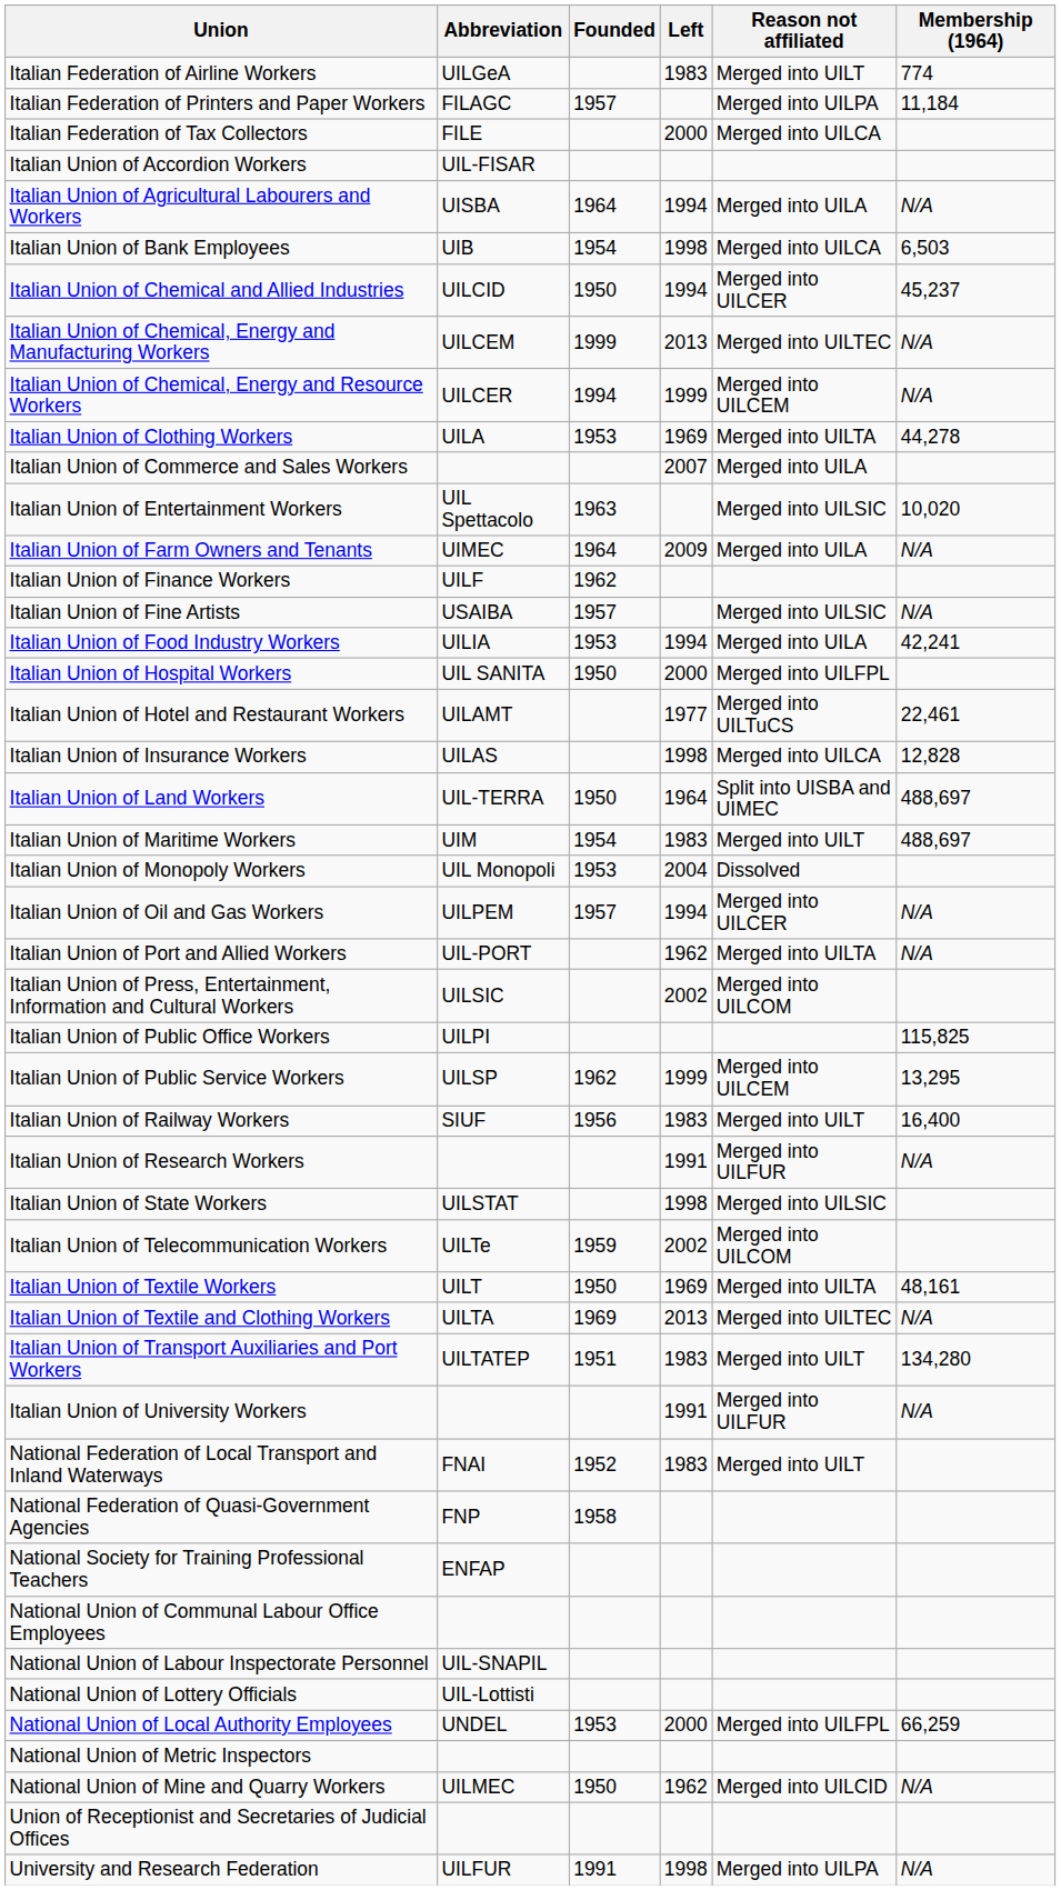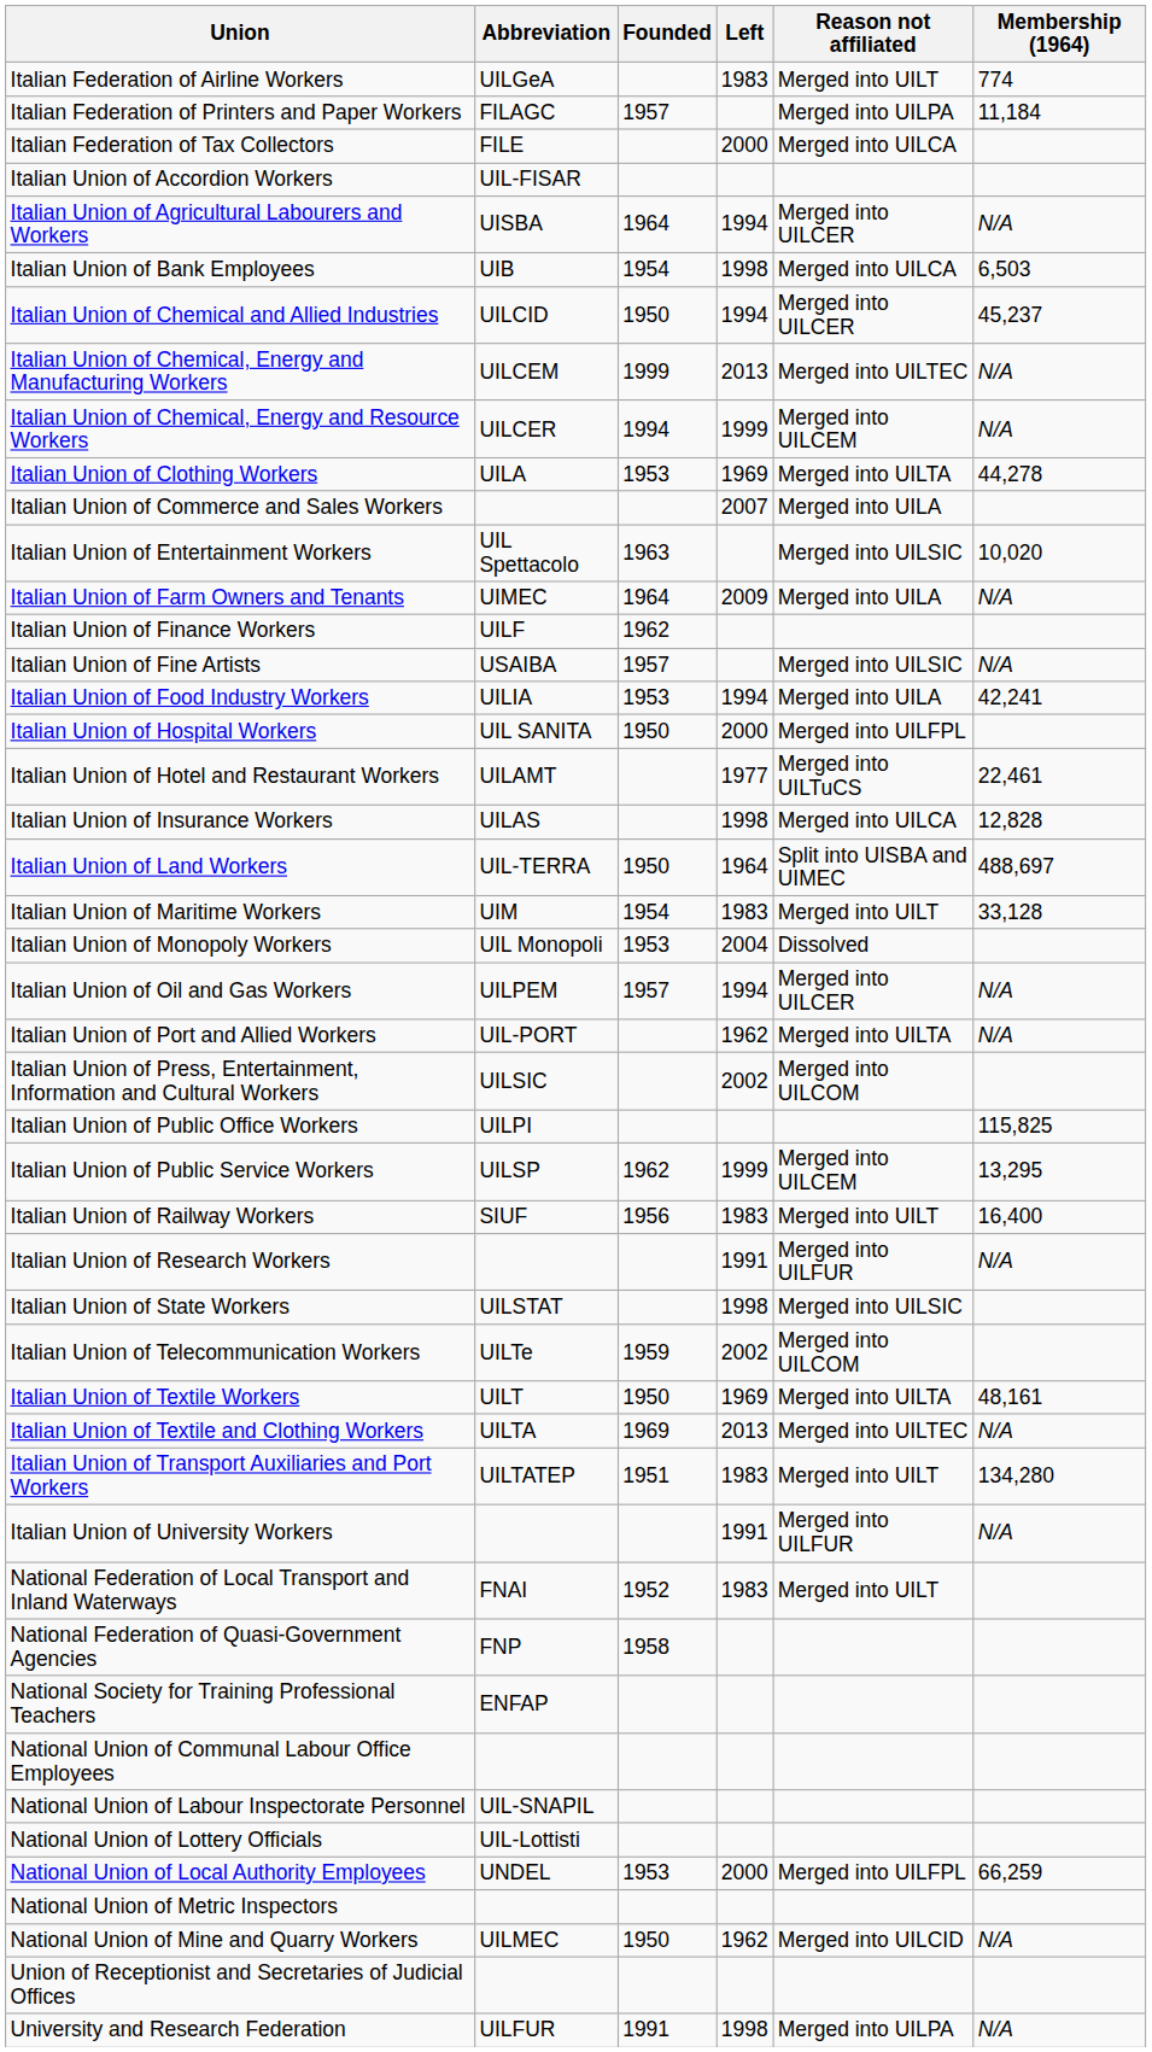 <table class="wikitable sortable">
 <tr>
 <th>Union</th>
 <th>Abbreviation</th>
 <th>Founded</th>
 <th>Left</th>
 <th>Reason not affiliated</th>
 <th>Membership (1964)</th>
 </tr>
 <tr>
 <td>Italian Federation of Airline Workers</td>
 <td>UILGeA</td>
 <td></td>
 <td>1983</td>
 <td>Merged into UILT</td>
 <td>774</td>
 </tr>
 <tr>
 <td>Italian Federation of Printers and Paper Workers</td>
 <td>FILAGC</td>
 <td>1957</td>
 <td></td>
 <td>Merged into UILPA</td>
 <td>11,184</td>
 </tr>
 <tr>
 <td>Italian Federation of Tax Collectors</td>
 <td>FILE</td>
 <td></td>
 <td>2000</td>
 <td>Merged into UILCA</td>
 <td></td>
 </tr>
 <tr>
 <td>Italian Union of Accordion Workers</td>
 <td>UIL-FISAR</td>
 <td></td>
 <td></td>
 <td></td>
 <td></td>
 </tr>
 <tr>
 <td><a href='#'>Italian Union of Agricultural Labourers and Workers</a></td>
 <td>UISBA</td>
 <td>1964</td>
 <td>1994</td>
-<td>Merged into UILA</td>
+<td>Merged into UILCER</td>
 <td><em>N/A</em></td>
 </tr>
 <tr>
 <td>Italian Union of Bank Employees</td>
 <td>UIB</td>
 <td>1954</td>
 <td>1998</td>
 <td>Merged into UILCA</td>
 <td>6,503</td>
 </tr>
 <tr>
 <td><a href='#'>Italian Union of Chemical and Allied Industries</a></td>
 <td>UILCID</td>
 <td>1950</td>
 <td>1994</td>
 <td>Merged into UILCER</td>
 <td>45,237</td>
 </tr>
 <tr>
 <td><a href='#'>Italian Union of Chemical, Energy and Manufacturing Workers</a></td>
 <td>UILCEM</td>
 <td>1999</td>
 <td>2013</td>
 <td>Merged into UILTEC</td>
 <td><em>N/A</em></td>
 </tr>
 <tr>
 <td><a href='#'>Italian Union of Chemical, Energy and Resource Workers</a></td>
 <td>UILCER</td>
 <td>1994</td>
 <td>1999</td>
 <td>Merged into UILCEM</td>
 <td><em>N/A</em></td>
 </tr>
 <tr>
 <td><a href='#'>Italian Union of Clothing Workers</a></td>
 <td>UILA</td>
 <td>1953</td>
 <td>1969</td>
 <td>Merged into UILTA</td>
 <td>44,278</td>
 </tr>
 <tr>
 <td>Italian Union of Commerce and Sales Workers</td>
 <td></td>
 <td></td>
 <td>2007</td>
 <td>Merged into UILA</td>
 <td></td>
 </tr>
 <tr>
 <td>Italian Union of Entertainment Workers</td>
 <td>UIL Spettacolo</td>
 <td>1963</td>
 <td></td>
 <td>Merged into UILSIC</td>
 <td>10,020</td>
 </tr>
 <tr>
 <td><a href='#'>Italian Union of Farm Owners and Tenants</a></td>
 <td>UIMEC</td>
 <td>1964</td>
 <td>2009</td>
 <td>Merged into UILA</td>
 <td><em>N/A</em></td>
 </tr>
 <tr>
 <td>Italian Union of Finance Workers</td>
 <td>UILF</td>
 <td>1962</td>
 <td></td>
 <td></td>
 <td></td>
 </tr>
 <tr>
 <td>Italian Union of Fine Artists</td>
 <td>USAIBA</td>
 <td>1957</td>
 <td></td>
 <td>Merged into UILSIC</td>
 <td><em>N/A</em></td>
 </tr>
 <tr>
 <td><a href='#'>Italian Union of Food Industry Workers</a></td>
 <td>UILIA</td>
 <td>1953</td>
 <td>1994</td>
 <td>Merged into UILA</td>
 <td>42,241</td>
 </tr>
 <tr>
 <td><a href='#'>Italian Union of Hospital Workers</a></td>
 <td>UIL SANITA</td>
 <td>1950</td>
 <td>2000</td>
 <td>Merged into UILFPL</td>
 <td></td>
 </tr>
 <tr>
 <td>Italian Union of Hotel and Restaurant Workers</td>
 <td>UILAMT</td>
 <td></td>
 <td>1977</td>
 <td>Merged into UILTuCS</td>
 <td>22,461</td>
 </tr>
 <tr>
 <td>Italian Union of Insurance Workers</td>
 <td>UILAS</td>
 <td></td>
 <td>1998</td>
 <td>Merged into UILCA</td>
 <td>12,828</td>
 </tr>
 <tr>
 <td><a href='#'>Italian Union of Land Workers</a></td>
 <td>UIL-TERRA</td>
 <td>1950</td>
 <td>1964</td>
 <td>Split into UISBA and UIMEC</td>
 <td>488,697</td>
 </tr>
 <tr>
 <td>Italian Union of Maritime Workers</td>
 <td>UIM</td>
 <td>1954</td>
 <td>1983</td>
 <td>Merged into UILT</td>
-<td>488,697</td>
+<td>33,128</td>
 </tr>
 <tr>
 <td>Italian Union of Monopoly Workers</td>
 <td>UIL Monopoli</td>
 <td>1953</td>
 <td>2004</td>
 <td>Dissolved</td>
 <td></td>
 </tr>
 <tr>
 <td>Italian Union of Oil and Gas Workers</td>
 <td>UILPEM</td>
 <td>1957</td>
 <td>1994</td>
 <td>Merged into UILCER</td>
 <td><em>N/A</em></td>
 </tr>
 <tr>
 <td>Italian Union of Port and Allied Workers</td>
 <td>UIL-PORT</td>
 <td></td>
 <td>1962</td>
 <td>Merged into UILTA</td>
 <td><em>N/A</em></td>
 </tr>
 <tr>
 <td>Italian Union of Press, Entertainment, Information and Cultural Workers</td>
 <td>UILSIC</td>
 <td></td>
 <td>2002</td>
 <td>Merged into UILCOM</td>
 <td></td>
 </tr>
 <tr>
 <td>Italian Union of Public Office Workers</td>
 <td>UILPI</td>
 <td></td>
 <td></td>
 <td></td>
 <td>115,825</td>
 </tr>
 <tr>
 <td>Italian Union of Public Service Workers</td>
 <td>UILSP</td>
 <td>1962</td>
 <td>1999</td>
 <td>Merged into UILCEM</td>
 <td>13,295</td>
 </tr>
 <tr>
 <td>Italian Union of Railway Workers</td>
 <td>SIUF</td>
 <td>1956</td>
 <td>1983</td>
 <td>Merged into UILT</td>
 <td>16,400</td>
 </tr>
 <tr>
 <td>Italian Union of Research Workers</td>
 <td></td>
 <td></td>
 <td>1991</td>
 <td>Merged into UILFUR</td>
 <td><em>N/A</em></td>
 </tr>
 <tr>
 <td>Italian Union of State Workers</td>
 <td>UILSTAT</td>
 <td></td>
 <td>1998</td>
 <td>Merged into UILSIC</td>
 <td></td>
 </tr>
 <tr>
 <td>Italian Union of Telecommunication Workers</td>
 <td>UILTe</td>
 <td>1959</td>
 <td>2002</td>
 <td>Merged into UILCOM</td>
 <td></td>
 </tr>
 <tr>
 <td><a href='#'>Italian Union of Textile Workers</a></td>
 <td>UILT</td>
 <td>1950</td>
 <td>1969</td>
 <td>Merged into UILTA</td>
 <td>48,161</td>
 </tr>
 <tr>
 <td><a href='#'>Italian Union of Textile and Clothing Workers</a></td>
 <td>UILTA</td>
 <td>1969</td>
 <td>2013</td>
 <td>Merged into UILTEC</td>
 <td><em>N/A</em></td>
 </tr>
 <tr>
 <td><a href='#'>Italian Union of Transport Auxiliaries and Port Workers</a></td>
 <td>UILTATEP</td>
 <td>1951</td>
 <td>1983</td>
 <td>Merged into UILT</td>
 <td>134,280</td>
 </tr>
 <tr>
 <td>Italian Union of University Workers</td>
 <td></td>
 <td></td>
 <td>1991</td>
 <td>Merged into UILFUR</td>
 <td><em>N/A</em></td>
 </tr>
 <tr>
 <td>National Federation of Local Transport and Inland Waterways</td>
 <td>FNAI</td>
 <td>1952</td>
 <td>1983</td>
 <td>Merged into UILT</td>
 <td></td>
 </tr>
 <tr>
 <td>National Federation of Quasi-Government Agencies</td>
 <td>FNP</td>
 <td>1958</td>
 <td></td>
 <td></td>
 <td></td>
 </tr>
 <tr>
 <td>National Society for Training Professional Teachers</td>
 <td>ENFAP</td>
 <td></td>
 <td></td>
 <td></td>
 <td></td>
 </tr>
 <tr>
 <td>National Union of Communal Labour Office Employees</td>
 <td></td>
 <td></td>
 <td></td>
 <td></td>
 <td></td>
 </tr>
 <tr>
 <td>National Union of Labour Inspectorate Personnel</td>
 <td>UIL-SNAPIL</td>
 <td></td>
 <td></td>
 <td></td>
 <td></td>
 </tr>
 <tr>
 <td>National Union of Lottery Officials</td>
 <td>UIL-Lottisti</td>
 <td></td>
 <td></td>
 <td></td>
 <td></td>
 </tr>
 <tr>
 <td><a href='#'>National Union of Local Authority Employees</a></td>
 <td>UNDEL</td>
 <td>1953</td>
 <td>2000</td>
 <td>Merged into UILFPL</td>
 <td>66,259</td>
 </tr>
 <tr>
 <td>National Union of Metric Inspectors</td>
 <td></td>
 <td></td>
 <td></td>
 <td></td>
 <td></td>
 </tr>
 <tr>
 <td>National Union of Mine and Quarry Workers</td>
 <td>UILMEC</td>
 <td>1950</td>
 <td>1962</td>
 <td>Merged into UILCID</td>
 <td><em>N/A</em></td>
 </tr>
 <tr>
 <td>Union of Receptionist and Secretaries of Judicial Offices</td>
 <td></td>
 <td></td>
 <td></td>
 <td></td>
 <td></td>
 </tr>
 <tr>
 <td>University and Research Federation</td>
 <td>UILFUR</td>
 <td>1991</td>
 <td>1998</td>
 <td>Merged into UILPA</td>
 <td><em>N/A</em></td>
 </tr>
 </table>
